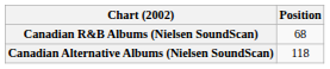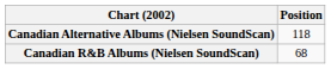 <table class="wikitable plainrowheaders" style="text-align:center;">
 <tr>
 <th scope="col">Chart (2002)</th>
 <th scope="col">Position</th>
 </tr>
 <tr>
+<th scope="row">Canadian Alternative Albums (Nielsen SoundScan)</th>
+<td>118</td>
+</tr>
+<tr>
 <th scope="row">Canadian R&B Albums (Nielsen SoundScan)</th>
 <td>68</td>
 </tr>
-<tr>
-<th scope="row">Canadian Alternative Albums (Nielsen SoundScan)</th>
-<td>118</td>
-</tr>
 </table>
